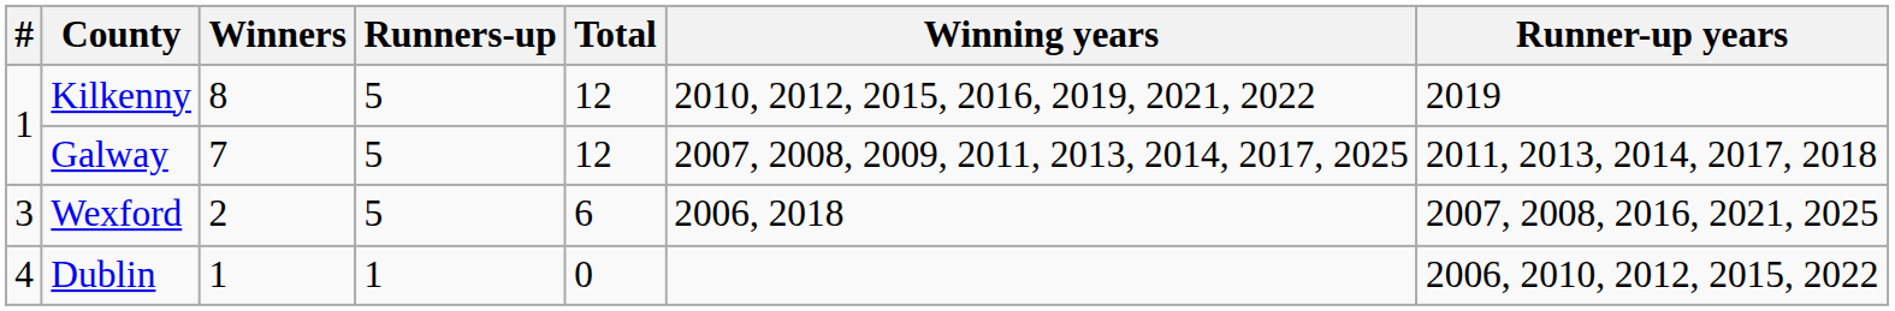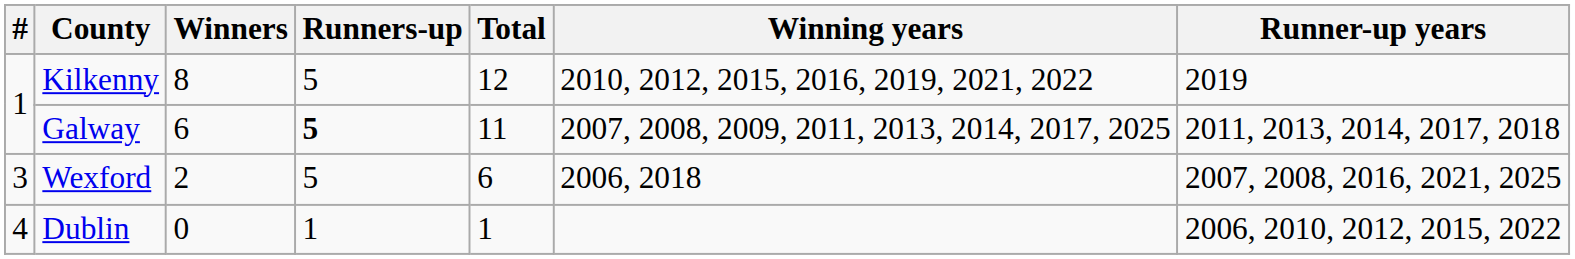 <table class="wikitable">
 <tr>
 <th>#</th>
 <th>County</th>
 <th>Winners</th>
 <th>Runners-up</th>
 <th>Total</th>
 <th>Winning years</th>
 <th>Runner-up years</th>
 </tr>
 <tr>
 <td rowspan="2" style="text-align:center;">1</td>
 <td> <a href='#'>Kilkenny</a></td>
 <td>8</td>
 <td>5</td>
 <td>12</td>
 <td>2010, 2012, 2015, 2016, 2019, 2021, 2022</td>
 <td>2019</td>
 </tr>
 <tr>
 <td> <a href='#'>Galway</a></td>
-<td>7</td>
-<td>5</td>
-<td>12</td>
+<td>6</td>
+<td><strong>5</strong></td>
+<td>11</td>
 <td>2007, 2008, 2009, 2011, 2013, 2014, 2017, 2025</td>
 <td>2011, 2013, 2014, 2017, 2018</td>
 </tr>
 <tr style="vertical-align:top">
 <td rowspan="1" style="text-align:center;">3</td>
 <td> <a href='#'>Wexford</a></td>
 <td>2</td>
 <td>5</td>
 <td>6</td>
 <td>2006, 2018</td>
 <td>2007, 2008, 2016, 2021, 2025</td>
 </tr>
 <tr style="vertical-align:top">
 <td rowspan="1" style="text-align:center;">4</td>
 <td> <a href='#'>Dublin</a></td>
+<td>0</td>
 <td>1</td>
 <td>1</td>
-<td>0</td>
 <td></td>
 <td>2006, 2010, 2012, 2015, 2022</td>
 </tr>
 </table>
